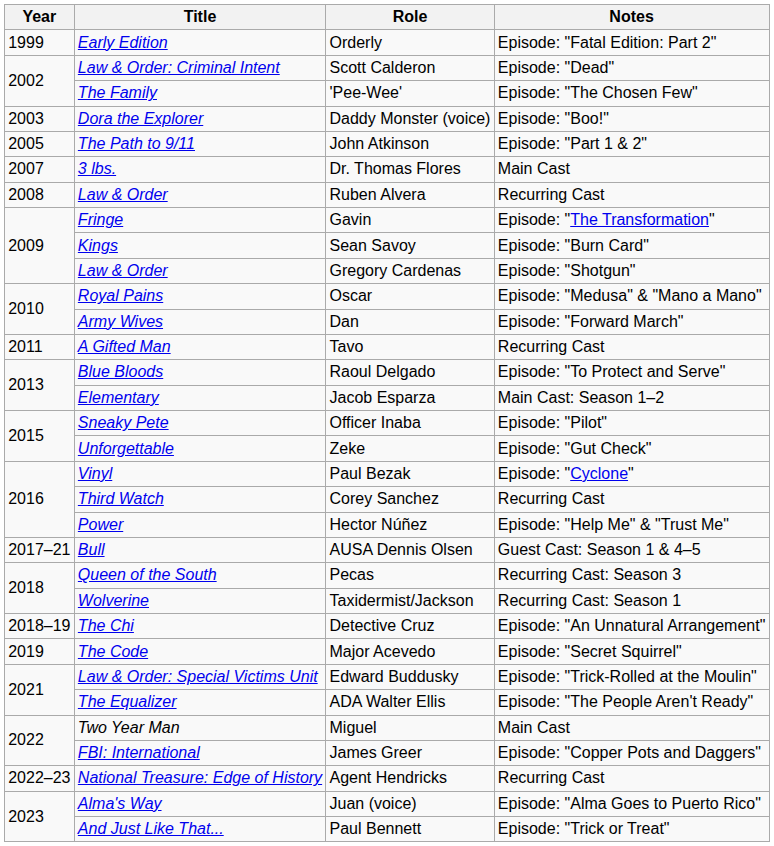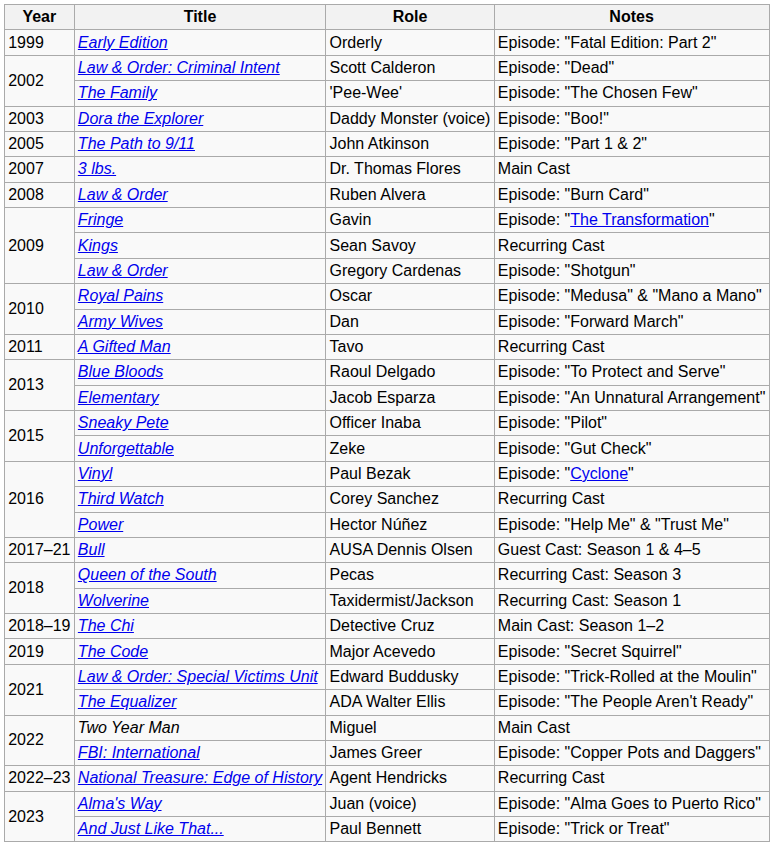 <table class="wikitable sortable">
 <tr>
 <th>Year</th>
 <th>Title</th>
 <th>Role</th>
 <th>Notes</th>
 </tr>
 <tr>
 <td>1999</td>
 <td><em><a href='#'>Early Edition</a></em></td>
 <td>Orderly</td>
 <td>Episode: "Fatal Edition: Part 2"</td>
 </tr>
 <tr>
 <td rowspan="2">2002</td>
 <td><em><a href='#'>Law & Order: Criminal Intent</a></em></td>
 <td>Scott Calderon</td>
 <td>Episode: "Dead"</td>
 </tr>
 <tr>
 <td><em><a href='#'>The Family</a></em></td>
 <td>'Pee-Wee'</td>
 <td>Episode: "The Chosen Few"</td>
 </tr>
 <tr>
 <td>2003</td>
 <td><em><a href='#'>Dora the Explorer</a></em></td>
 <td>Daddy Monster (voice)</td>
 <td>Episode: "Boo!"</td>
 </tr>
 <tr>
 <td>2005</td>
 <td><em><a href='#'>The Path to 9/11</a></em></td>
 <td>John Atkinson</td>
 <td>Episode: "Part 1 & 2"</td>
 </tr>
 <tr>
 <td>2007</td>
 <td><em><a href='#'>3 lbs.</a></em></td>
 <td>Dr. Thomas Flores</td>
 <td>Main Cast</td>
 </tr>
 <tr>
 <td>2008</td>
 <td><em><a href='#'>Law & Order</a></em></td>
 <td>Ruben Alvera</td>
-<td>Recurring Cast</td>
+<td>Episode: "Burn Card"</td>
 </tr>
 <tr>
 <td rowspan="3">2009</td>
 <td><em><a href='#'>Fringe</a></em></td>
 <td>Gavin</td>
 <td>Episode: "<a href='#'>The Transformation</a>"</td>
 </tr>
 <tr>
 <td><em><a href='#'>Kings</a></em></td>
 <td>Sean Savoy</td>
-<td>Episode: "Burn Card"</td>
+<td>Recurring Cast</td>
 </tr>
 <tr>
 <td><em><a href='#'>Law & Order</a></em></td>
 <td>Gregory Cardenas</td>
 <td>Episode: "Shotgun"</td>
 </tr>
 <tr>
 <td rowspan="2">2010</td>
 <td><em><a href='#'>Royal Pains</a></em></td>
 <td>Oscar</td>
 <td>Episode: "Medusa" & "Mano a Mano"</td>
 </tr>
 <tr>
 <td><em><a href='#'>Army Wives</a></em></td>
 <td>Dan</td>
 <td>Episode: "Forward March"</td>
 </tr>
 <tr>
 <td>2011</td>
 <td><em><a href='#'>A Gifted Man</a></em></td>
 <td>Tavo</td>
 <td>Recurring Cast</td>
 </tr>
 <tr>
 <td rowspan="2">2013</td>
 <td><em><a href='#'>Blue Bloods</a></em></td>
 <td>Raoul Delgado</td>
 <td>Episode: "To Protect and Serve"</td>
 </tr>
 <tr>
 <td><em><a href='#'>Elementary</a></em></td>
 <td>Jacob Esparza</td>
-<td>Main Cast: Season 1–2</td>
+<td>Episode: "An Unnatural Arrangement"</td>
 </tr>
 <tr>
 <td rowspan="2">2015</td>
 <td><em><a href='#'>Sneaky Pete</a></em></td>
 <td>Officer Inaba</td>
 <td>Episode: "Pilot"</td>
 </tr>
 <tr>
 <td><em><a href='#'>Unforgettable</a></em></td>
 <td>Zeke</td>
 <td>Episode: "Gut Check"</td>
 </tr>
 <tr>
 <td rowspan="3">2016</td>
 <td><em><a href='#'>Vinyl</a></em></td>
 <td>Paul Bezak</td>
 <td>Episode: "<a href='#'>Cyclone</a>"</td>
 </tr>
 <tr>
 <td><em><a href='#'>Third Watch</a></em></td>
 <td>Corey Sanchez</td>
 <td>Recurring Cast</td>
 </tr>
 <tr>
 <td><em><a href='#'>Power</a></em></td>
 <td>Hector Núñez</td>
 <td>Episode: "Help Me" & "Trust Me"</td>
 </tr>
 <tr>
 <td>2017–21</td>
 <td><em><a href='#'>Bull</a></em></td>
 <td>AUSA Dennis Olsen</td>
 <td>Guest Cast: Season 1 & 4–5</td>
 </tr>
 <tr>
 <td rowspan="2">2018</td>
 <td><em><a href='#'>Queen of the South</a></em></td>
 <td>Pecas</td>
 <td>Recurring Cast: Season 3</td>
 </tr>
 <tr>
 <td><em><a href='#'>Wolverine</a></em></td>
 <td>Taxidermist/Jackson</td>
 <td>Recurring Cast: Season 1</td>
 </tr>
 <tr>
 <td>2018–19</td>
 <td><em><a href='#'>The Chi</a></em></td>
 <td>Detective Cruz</td>
-<td>Episode: "An Unnatural Arrangement"</td>
+<td>Main Cast: Season 1–2</td>
 </tr>
 <tr>
 <td>2019</td>
 <td><em><a href='#'>The Code</a></em></td>
 <td>Major Acevedo</td>
 <td>Episode: "Secret Squirrel"</td>
 </tr>
 <tr>
 <td rowspan="2">2021</td>
 <td><em><a href='#'>Law & Order: Special Victims Unit</a></em></td>
 <td>Edward Buddusky</td>
 <td>Episode: "Trick-Rolled at the Moulin"</td>
 </tr>
 <tr>
 <td><em><a href='#'>The Equalizer</a></em></td>
 <td>ADA Walter Ellis</td>
 <td>Episode: "The People Aren't Ready"</td>
 </tr>
 <tr>
 <td rowspan="2">2022</td>
 <td><em>Two Year Man</em></td>
 <td>Miguel</td>
 <td>Main Cast</td>
 </tr>
 <tr>
 <td><em><a href='#'>FBI: International</a></em></td>
 <td>James Greer</td>
 <td>Episode: "Copper Pots and Daggers"</td>
 </tr>
 <tr>
 <td>2022–23</td>
 <td><em><a href='#'>National Treasure: Edge of History</a></em></td>
 <td>Agent Hendricks</td>
 <td>Recurring Cast</td>
 </tr>
 <tr>
 <td rowspan="2">2023</td>
 <td><em><a href='#'>Alma's Way</a></em></td>
 <td>Juan (voice)</td>
 <td>Episode: "Alma Goes to Puerto Rico"</td>
 </tr>
 <tr>
 <td><em><a href='#'>And Just Like That...</a></em></td>
 <td>Paul Bennett</td>
 <td>Episode: "Trick or Treat"</td>
 </tr>
 </table>
